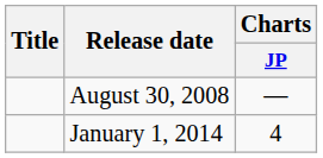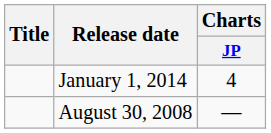 <table class="wikitable">
 <tr>
 <th rowspan="2">Title</th>
 <th rowspan="2">Release date</th>
 <th>Charts</th>
 </tr>
 <tr style="font-size:smaller;">
 <th><a href='#'>JP</a><br></th>
 </tr>
 <tr>
 <td></td>
+<td>January 1, 2014</td>
+<td align="center">4</td>
+</tr>
+<tr>
+<td></td>
 <td>August 30, 2008</td>
 <td align="center">—</td>
 </tr>
-<tr>
-<td></td>
-<td>January 1, 2014</td>
-<td align="center">4</td>
-</tr>
 </table>
